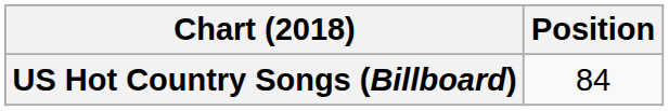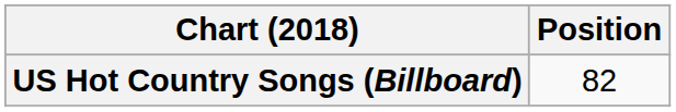 <table class="wikitable plainrowheaders" style="text-align:center">
 <tr>
 <th>Chart (2018)</th>
 <th>Position</th>
 </tr>
 <tr>
 <th scope="row">US Hot Country Songs (<em>Billboard</em>)</th>
-<td>84</td>
+<td>82</td>
 </tr>
 </table>
